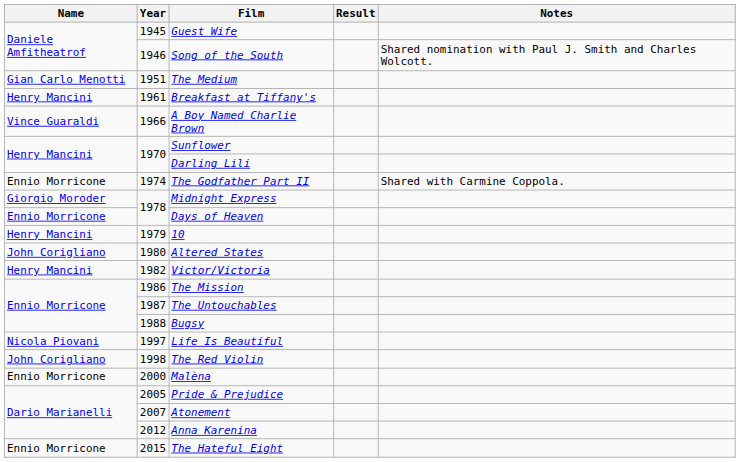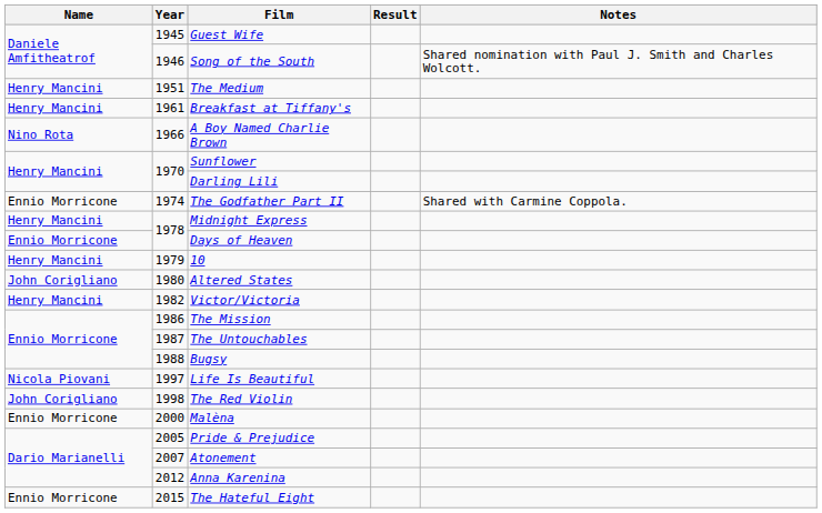 <table class="sortable wikitable">
 <tr style="background:#ccc;">
 <th>Name</th>
 <th>Year</th>
 <th>Film</th>
 <th>Result</th>
 <th>Notes</th>
 </tr>
 <tr>
 <td rowspan="2"><a href='#'>Daniele Amfitheatrof</a></td>
 <td>1945</td>
 <td><em><a href='#'>Guest Wife</a></em></td>
 <td></td>
 <td></td>
 </tr>
 <tr>
 <td>1946</td>
 <td><em><a href='#'>Song of the South</a></em></td>
 <td></td>
 <td>Shared nomination with Paul J. Smith and Charles Wolcott.</td>
 </tr>
 <tr>
-<td><a href='#'>Gian Carlo Menotti</a></td>
+<td><a href='#'>Henry Mancini</a></td>
 <td>1951</td>
 <td><em><a href='#'>The Medium</a></em></td>
 <td></td>
 <td></td>
 </tr>
 <tr>
 <td><a href='#'>Henry Mancini</a></td>
 <td>1961</td>
 <td><em><a href='#'>Breakfast at Tiffany's</a></em></td>
 <td></td>
 <td></td>
 </tr>
 <tr>
-<td><a href='#'>Vince Guaraldi</a></td>
+<td><a href='#'>Nino Rota</a></td>
 <td>1966</td>
 <td><em><a href='#'>A Boy Named Charlie Brown</a></em></td>
 <td></td>
 <td></td>
 </tr>
 <tr>
 <td rowspan=2><a href='#'>Henry Mancini</a></td>
 <td rowspan="2">1970</td>
 <td><em><a href='#'>Sunflower</a></em></td>
 <td></td>
 <td></td>
 </tr>
 <tr>
 <td><em><a href='#'>Darling Lili</a></em></td>
 <td></td>
 <td></td>
 </tr>
 <tr>
 <td>Ennio Morricone</td>
 <td>1974</td>
 <td><em><a href='#'>The Godfather Part II</a></em></td>
 <td></td>
 <td>Shared with Carmine Coppola.</td>
 </tr>
 <tr>
-<td><a href='#'>Giorgio Moroder</a></td>
+<td><a href='#'>Henry Mancini</a></td>
 <td rowspan="2">1978</td>
 <td><em><a href='#'>Midnight Express</a></em></td>
 <td></td>
 <td></td>
 </tr>
 <tr>
 <td rowspan=1><a href='#'>Ennio Morricone</a></td>
 <td><em><a href='#'>Days of Heaven</a></em></td>
 <td></td>
 <td></td>
 </tr>
 <tr>
 <td><a href='#'>Henry Mancini</a></td>
 <td>1979</td>
 <td><em><a href='#'>10</a></em></td>
 <td></td>
 <td></td>
 </tr>
 <tr>
 <td><a href='#'>John Corigliano</a></td>
 <td>1980</td>
 <td><em><a href='#'>Altered States</a></em></td>
 <td></td>
 <td></td>
 </tr>
 <tr>
 <td><a href='#'>Henry Mancini</a></td>
 <td>1982</td>
 <td><em><a href='#'>Victor/Victoria</a></em></td>
 <td></td>
 <td></td>
 </tr>
 <tr>
 <td rowspan=3><a href='#'>Ennio Morricone</a></td>
 <td>1986</td>
 <td><em><a href='#'>The Mission</a></em></td>
 <td></td>
 <td></td>
 </tr>
 <tr>
 <td>1987</td>
 <td><em><a href='#'>The Untouchables</a></em></td>
 <td></td>
 <td></td>
 </tr>
 <tr>
 <td>1988</td>
 <td><em><a href='#'>Bugsy</a></em></td>
 <td></td>
 <td></td>
 </tr>
 <tr>
 <td><a href='#'>Nicola Piovani</a></td>
 <td>1997</td>
 <td><em><a href='#'>Life Is Beautiful</a></em></td>
 <td></td>
 <td></td>
 </tr>
 <tr>
 <td><a href='#'>John Corigliano</a></td>
 <td>1998</td>
 <td><em><a href='#'>The Red Violin</a></em></td>
 <td></td>
 <td></td>
 </tr>
 <tr>
 <td>Ennio Morricone</td>
 <td>2000</td>
 <td><em><a href='#'>Malèna</a></em></td>
 <td></td>
 <td></td>
 </tr>
 <tr>
 <td rowspan=3><a href='#'>Dario Marianelli</a></td>
 <td>2005</td>
 <td><em><a href='#'>Pride & Prejudice</a></em></td>
 <td></td>
 <td></td>
 </tr>
 <tr>
 <td>2007</td>
 <td><em><a href='#'>Atonement</a></em></td>
 <td></td>
 <td></td>
 </tr>
 <tr>
 <td>2012</td>
 <td><em><a href='#'>Anna Karenina</a></em></td>
 <td></td>
 <td></td>
 </tr>
 <tr>
 <td>Ennio Morricone</td>
 <td>2015</td>
 <td><em><a href='#'>The Hateful Eight</a></em></td>
 <td></td>
 <td></td>
 </tr>
 </table>
